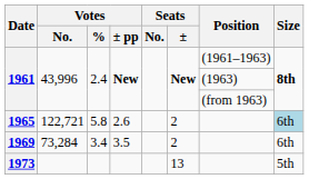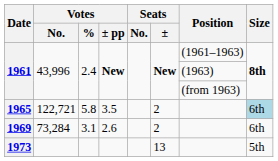 <table class=wikitable>
 <tr>
 <th rowspan="2">Date</th>
 <th colspan="3">Votes</th>
 <th colspan="2">Seats</th>
 <th rowspan="2">Position</th>
 <th rowspan="2">Size</th>
 </tr>
 <tr>
 <th>No.</th>
 <th>%</th>
 <th>± pp</th>
 <th>No.</th>
 <th>±</th>
 </tr>
 <tr>
 <th rowspan="3"><a href='#'>1961</a></th>
 <td rowspan="3">43,996</td>
 <td rowspan="3">2.4</td>
 <td rowspan="3"><strong>New</strong></td>
 <td rowspan="3"></td>
 <td rowspan="3"><strong>New</strong></td>
 <td> (1961–1963)</td>
 <td rowspan="3"><strong>8th</strong></td>
 </tr>
 <tr>
 <td> (1963)</td>
 </tr>
 <tr>
 <td> (from 1963)</td>
 </tr>
 <tr>
 <th><a href='#'>1965</a></th>
 <td>122,721</td>
 <td>5.8</td>
-<td> 2.6</td>
+<td> 3.5</td>
 <td></td>
 <td> 2</td>
 <td></td>
 <td style="background: lightblue;"> 6th</td>
 </tr>
 <tr>
 <th><a href='#'>1969</a></th>
 <td>73,284</td>
-<td>3.4</td>
-<td> 3.5</td>
+<td>3.1</td>
+<td> 2.6</td>
 <td></td>
 <td> 2</td>
 <td></td>
 <td> 6th</td>
 </tr>
 <tr>
 <th><a href='#'>1973</a></th>
 <td></td>
 <td></td>
 <td></td>
 <td></td>
 <td> 13</td>
 <td></td>
 <td> 5th</td>
 </tr>
 </table>
